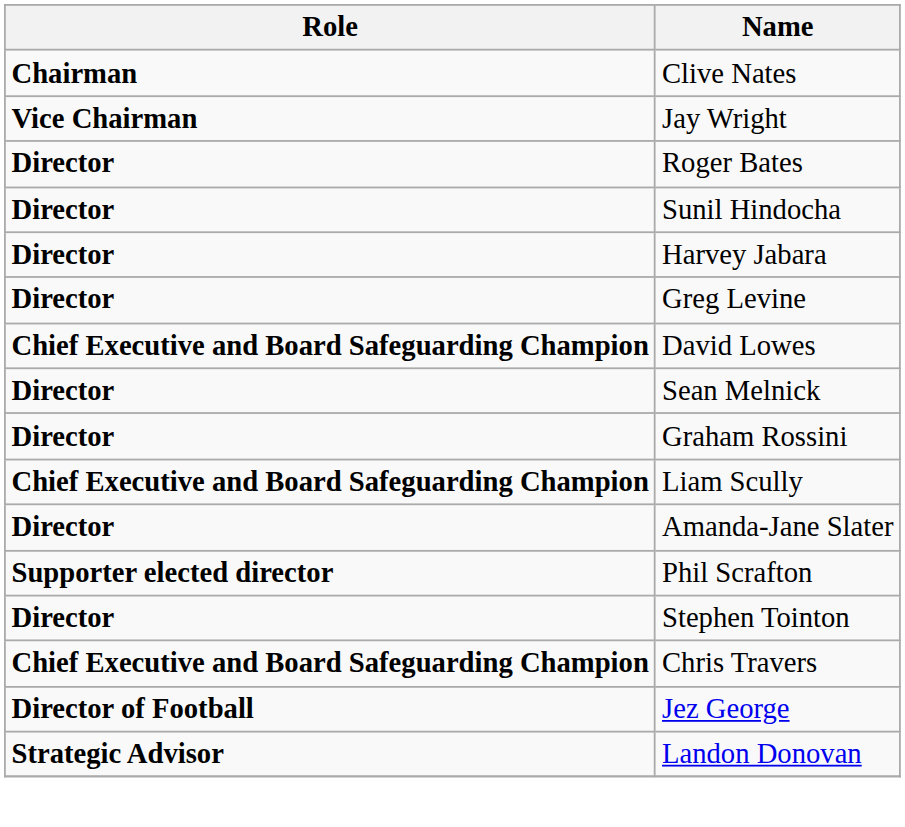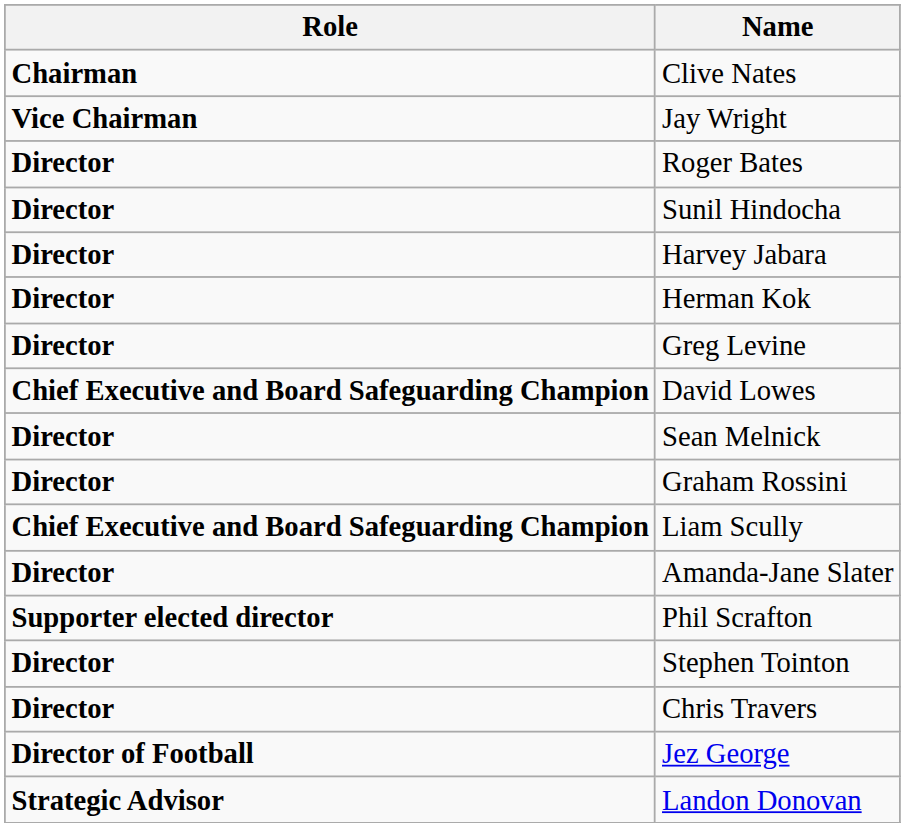 <table class="wikitable" style="text-align: left">
 <tr>
 <th>Role</th>
 <th>Name</th>
 </tr>
 <tr>
 <td><strong>Chairman</strong></td>
 <td>Clive Nates</td>
 </tr>
 <tr>
 <td><strong>Vice Chairman</strong></td>
 <td>Jay Wright</td>
 </tr>
 <tr>
 <td><strong>Director</strong></td>
 <td>Roger Bates</td>
 </tr>
 <tr>
 <td><strong>Director</strong></td>
 <td>Sunil Hindocha</td>
 </tr>
 <tr>
 <td><strong>Director</strong></td>
 <td>Harvey Jabara</td>
+</tr>
+<tr>
+<td><strong>Director</strong></td>
+<td>Herman Kok</td>
 </tr>
 <tr>
 <td><strong>Director</strong></td>
 <td>Greg Levine</td>
 </tr>
 <tr>
 <td><strong>Chief Executive and Board Safeguarding Champion</strong></td>
 <td>David Lowes</td>
 </tr>
 <tr>
 <td><strong>Director</strong></td>
 <td>Sean Melnick</td>
 </tr>
 <tr>
 <td><strong>Director</strong></td>
 <td>Graham Rossini</td>
 </tr>
 <tr>
 <td><strong>Chief Executive and Board Safeguarding Champion</strong></td>
 <td>Liam Scully</td>
 </tr>
 <tr>
 <td><strong>Director</strong></td>
 <td>Amanda-Jane Slater</td>
 </tr>
 <tr>
 <td><strong>Supporter elected director</strong></td>
 <td>Phil Scrafton</td>
 </tr>
 <tr>
 <td><strong>Director</strong></td>
 <td>Stephen Tointon</td>
 </tr>
 <tr>
-<td><strong>Chief Executive and Board Safeguarding Champion</strong></td>
+<td><strong>Director</strong></td>
 <td>Chris Travers</td>
 </tr>
 <tr>
 <td><strong>Director of Football</strong></td>
 <td><a href='#'>Jez George</a></td>
 </tr>
 <tr>
 <td><strong>Strategic Advisor</strong></td>
 <td><a href='#'>Landon Donovan</a></td>
 </tr>
 <tr>
 </tr>
 </table>
